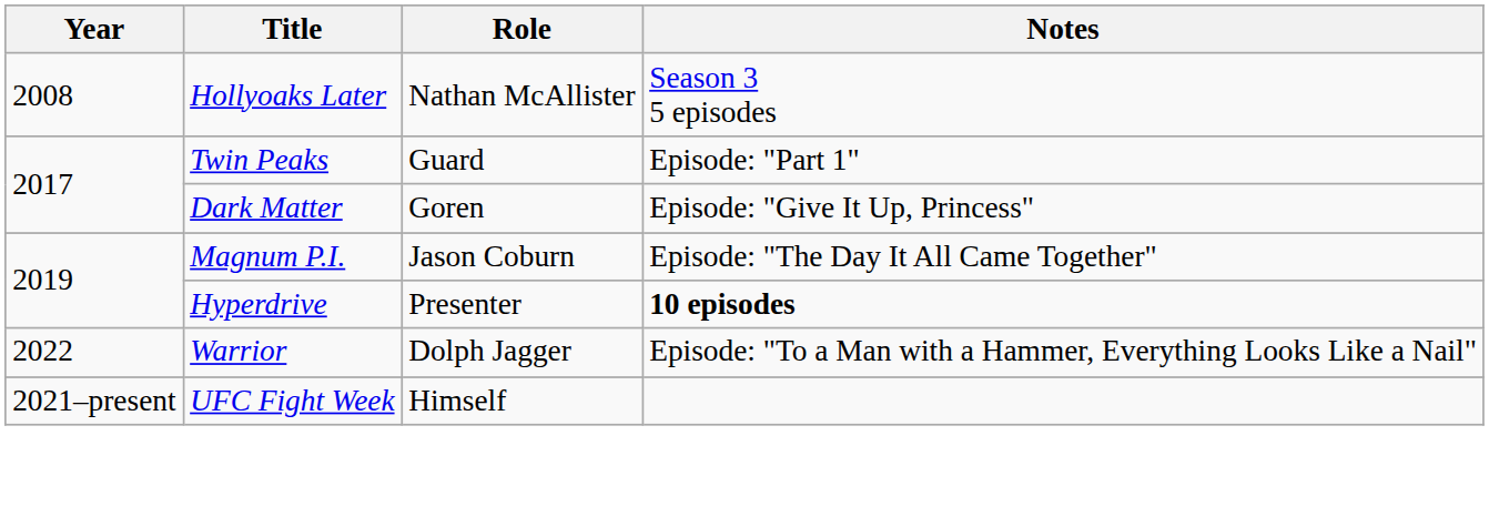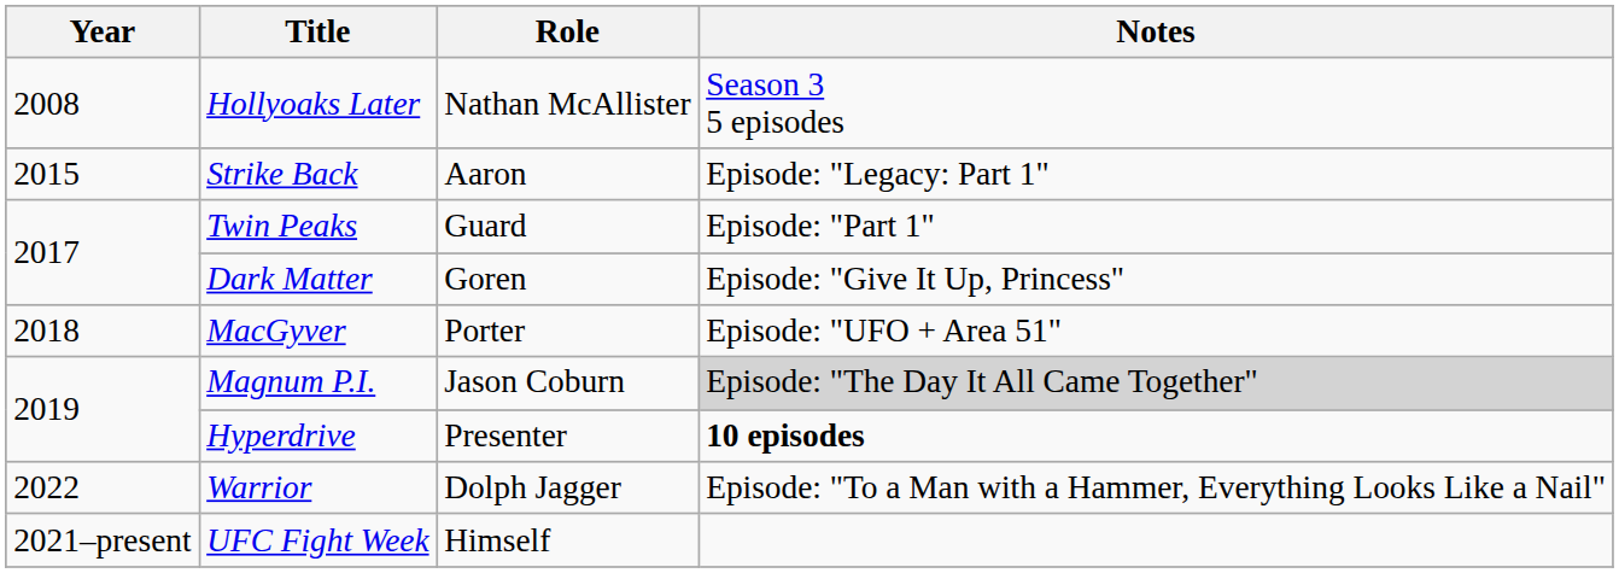 <table class="wikitable sortable">
 <tr>
 <th>Year</th>
 <th>Title</th>
 <th>Role</th>
 <th class="unsortable">Notes</th>
 </tr>
 <tr>
 <td>2008</td>
 <td><em><a href='#'>Hollyoaks Later</a></em></td>
 <td>Nathan McAllister</td>
 <td><a href='#'>Season 3</a><br>5 episodes</td>
 </tr>
 <tr>
+<td>2015</td>
+<td><em><a href='#'>Strike Back</a></em></td>
+<td>Aaron</td>
+<td>Episode: "Legacy: Part 1"</td>
+</tr>
+<tr>
 <td rowspan="2">2017</td>
 <td><em><a href='#'>Twin Peaks</a></em></td>
 <td>Guard</td>
 <td>Episode: "Part 1"</td>
 </tr>
 <tr>
 <td><em><a href='#'>Dark Matter</a></em></td>
 <td>Goren</td>
 <td>Episode: "Give It Up, Princess"</td>
 </tr>
 <tr>
+<td>2018</td>
+<td><em><a href='#'>MacGyver</a></em></td>
+<td>Porter</td>
+<td>Episode: "UFO + Area 51"</td>
+</tr>
+<tr>
 <td rowspan="2">2019</td>
 <td><em><a href='#'>Magnum P.I.</a></em></td>
 <td>Jason Coburn</td>
-<td>Episode: "The Day It All Came Together"</td>
+<td style="background: lightgrey;">Episode: "The Day It All Came Together"</td>
 </tr>
 <tr>
 <td><em><a href='#'>Hyperdrive</a></em></td>
 <td>Presenter</td>
 <td><strong>10 episodes</strong></td>
 </tr>
 <tr>
 <td>2022</td>
 <td><em><a href='#'>Warrior</a></em></td>
 <td>Dolph Jagger</td>
 <td>Episode: "To a Man with a Hammer, Everything Looks Like a Nail"</td>
 </tr>
 <tr>
 <td>2021–present</td>
 <td><em><a href='#'>UFC Fight Week</a></em></td>
 <td>Himself</td>
 <td></td>
 </tr>
 </table>
